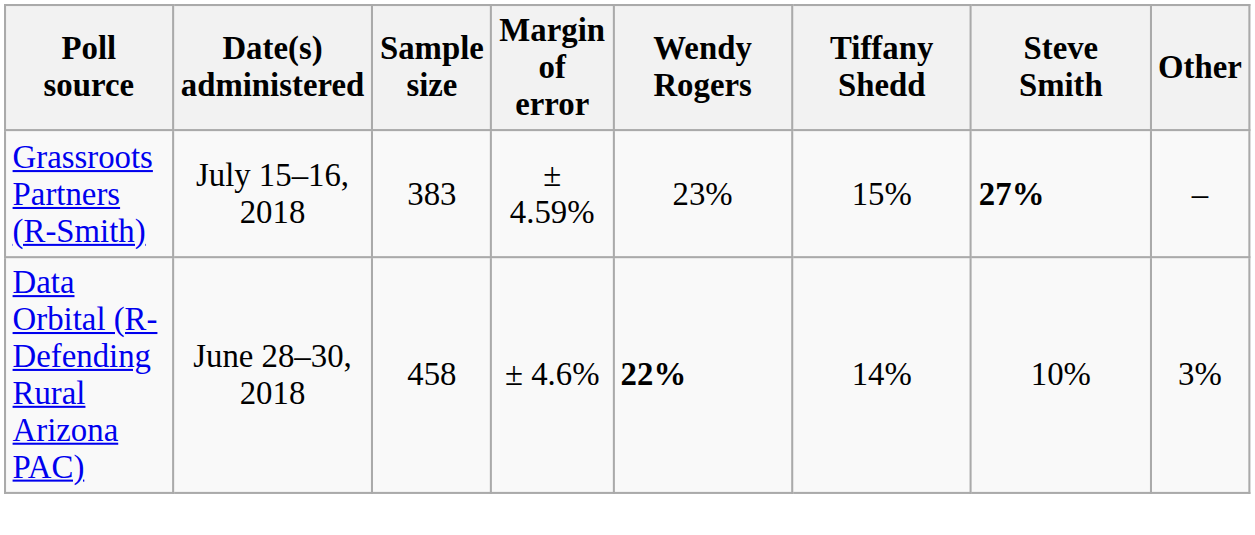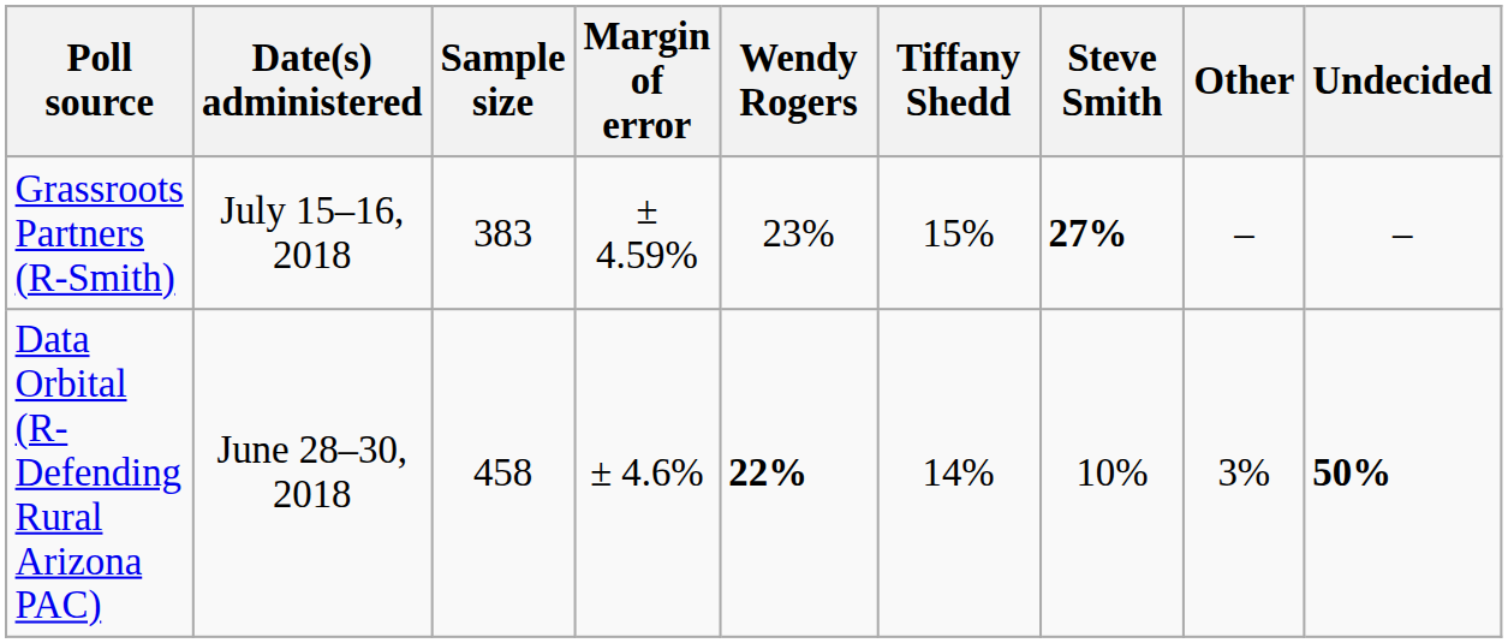 <table class="wikitable">
 <tr>
 <th>Poll source</th>
 <th>Date(s)<br>administered</th>
 <th>Sample<br>size</th>
 <th>Margin of <br>error</th>
 <th style="width:80px;">Wendy <br>Rogers</th>
 <th style="width:80px;">Tiffany <br>Shedd</th>
 <th style="width:80px;">Steve<br>Smith</th>
 <th>Other</th>
+<th>Undecided</th>
 </tr>
 <tr>
 <td><a href='#'>Grassroots Partners (R-Smith)</a></td>
 <td align=center>July 15–16, 2018</td>
 <td align=center>383</td>
 <td align=center>± 4.59%</td>
 <td align=center>23%</td>
 <td align=center>15%</td>
 <td><strong>27%</strong></td>
+<td align=center>–</td>
 <td align=center>–</td>
 </tr>
 <tr>
 <td><a href='#'>Data Orbital (R-Defending Rural Arizona PAC)</a></td>
 <td align=center>June 28–30, 2018</td>
 <td align=center>458</td>
 <td align=center>± 4.6%</td>
 <td><strong>22%</strong></td>
 <td align=center>14%</td>
 <td align=center>10%</td>
 <td align=center>3%</td>
+<td><strong>50%</strong></td>
 </tr>
 </table>
